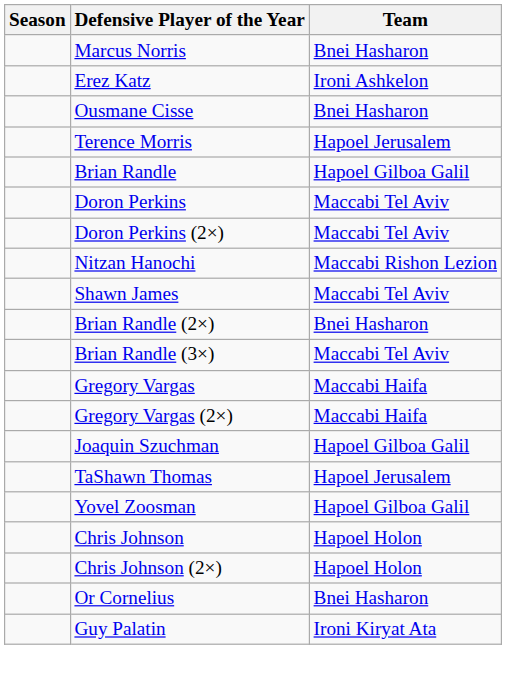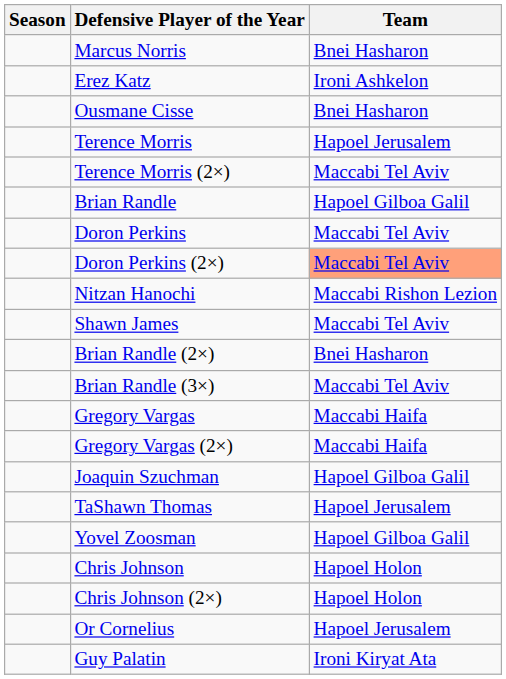 <table class="wikitable sortable">
 <tr>
 <th>Season</th>
 <th>Defensive Player of the Year</th>
 <th>Team</th>
 </tr>
 <tr>
 <td></td>
 <td> <a href='#'>Marcus Norris</a></td>
 <td><a href='#'>Bnei Hasharon</a></td>
 </tr>
 <tr>
 <td></td>
 <td> <a href='#'>Erez Katz</a></td>
 <td><a href='#'>Ironi Ashkelon</a></td>
 </tr>
 <tr>
 <td></td>
 <td> <a href='#'>Ousmane Cisse</a></td>
 <td><a href='#'>Bnei Hasharon</a></td>
 </tr>
 <tr>
 <td></td>
 <td> <a href='#'>Terence Morris</a></td>
 <td><a href='#'>Hapoel Jerusalem</a></td>
 </tr>
 <tr>
 <td></td>
+<td> <a href='#'>Terence Morris</a> (2×)</td>
+<td><a href='#'>Maccabi Tel Aviv</a></td>
+</tr>
+<tr>
+<td></td>
 <td> <a href='#'>Brian Randle</a></td>
 <td><a href='#'>Hapoel Gilboa Galil</a></td>
 </tr>
 <tr>
 <td></td>
 <td> <a href='#'>Doron Perkins</a></td>
 <td><a href='#'>Maccabi Tel Aviv</a></td>
 </tr>
 <tr>
 <td></td>
 <td> <a href='#'>Doron Perkins</a> (2×)</td>
-<td><a href='#'>Maccabi Tel Aviv</a></td>
+<td style="background: lightsalmon;"><a href='#'>Maccabi Tel Aviv</a></td>
 </tr>
 <tr>
 <td></td>
 <td> <a href='#'>Nitzan Hanochi</a></td>
 <td><a href='#'>Maccabi Rishon Lezion</a></td>
 </tr>
 <tr>
 <td></td>
 <td> <a href='#'>Shawn James</a></td>
 <td><a href='#'>Maccabi Tel Aviv</a></td>
 </tr>
 <tr>
 <td></td>
 <td> <a href='#'>Brian Randle</a> (2×)</td>
 <td><a href='#'>Bnei Hasharon</a></td>
 </tr>
 <tr>
 <td></td>
 <td> <a href='#'>Brian Randle</a> (3×)</td>
 <td><a href='#'>Maccabi Tel Aviv</a></td>
 </tr>
 <tr>
 <td></td>
 <td> <a href='#'>Gregory Vargas</a></td>
 <td><a href='#'>Maccabi Haifa</a></td>
 </tr>
 <tr>
 <td></td>
 <td> <a href='#'>Gregory Vargas</a> (2×)</td>
 <td><a href='#'>Maccabi Haifa</a></td>
 </tr>
 <tr>
 <td></td>
 <td> <a href='#'>Joaquin Szuchman</a></td>
 <td><a href='#'>Hapoel Gilboa Galil</a></td>
 </tr>
 <tr>
 <td></td>
 <td> <a href='#'>TaShawn Thomas</a></td>
 <td><a href='#'>Hapoel Jerusalem</a></td>
 </tr>
 <tr>
 <td></td>
 <td> <a href='#'>Yovel Zoosman</a></td>
 <td><a href='#'>Hapoel Gilboa Galil</a></td>
 </tr>
 <tr>
 <td></td>
 <td> <a href='#'>Chris Johnson</a></td>
 <td><a href='#'>Hapoel Holon</a></td>
 </tr>
 <tr>
 <td></td>
 <td> <a href='#'>Chris Johnson</a> (2×)</td>
 <td><a href='#'>Hapoel Holon</a></td>
 </tr>
 <tr>
 <td></td>
 <td> <a href='#'>Or Cornelius</a></td>
-<td><a href='#'>Bnei Hasharon</a></td>
+<td><a href='#'>Hapoel Jerusalem</a></td>
 </tr>
 <tr>
 <td></td>
 <td> <a href='#'>Guy Palatin</a></td>
 <td><a href='#'>Ironi Kiryat Ata</a></td>
 </tr>
 </table>
